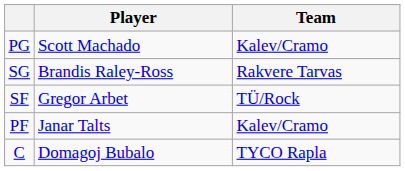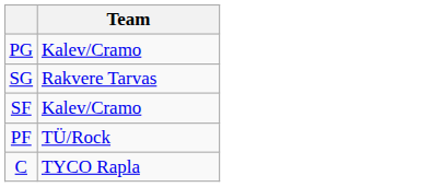 <table class="wikitable">
 <tr>
 <th align="center"></th>
-<th width=180>Player</th>
 <th width=150>Team</th>
 </tr>
 <tr>
 <td align="center"><a href='#'>PG</a></td>
-<td align="left"> <a href='#'>Scott Machado</a></td>
 <td align="left"><a href='#'>Kalev/Cramo</a></td>
 </tr>
 <tr>
 <td align="center"><a href='#'>SG</a></td>
-<td align="left"> <a href='#'>Brandis Raley-Ross</a></td>
 <td align="left"><a href='#'>Rakvere Tarvas</a></td>
 </tr>
 <tr>
 <td align="center"><a href='#'>SF</a></td>
-<td align="left"> <a href='#'>Gregor Arbet</a></td>
+<td align="left"><a href='#'>Kalev/Cramo</a></td>
+</tr>
+<tr>
+<td align="center"><a href='#'>PF</a></td>
 <td align="left"><a href='#'>TÜ/Rock</a></td>
 </tr>
 <tr>
-<td align="center"><a href='#'>PF</a></td>
-<td align="left"> <a href='#'>Janar Talts</a></td>
-<td align="left"><a href='#'>Kalev/Cramo</a></td>
-</tr>
-<tr>
 <td align="center"><a href='#'>C</a></td>
-<td align="left"> <a href='#'>Domagoj Bubalo</a></td>
 <td align="left"><a href='#'>TYCO Rapla</a></td>
 </tr>
 </table>
